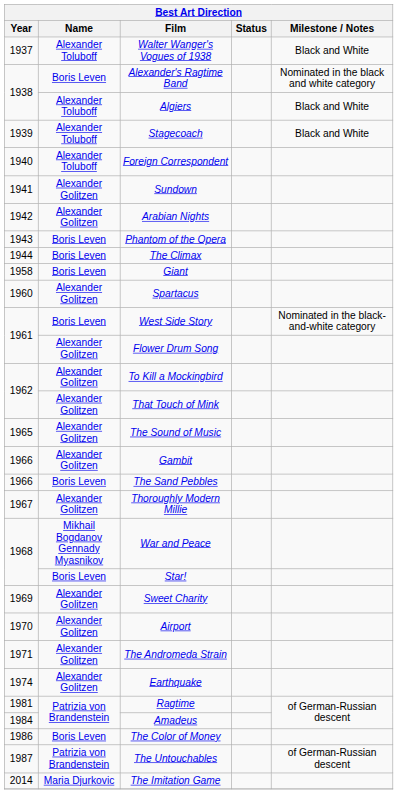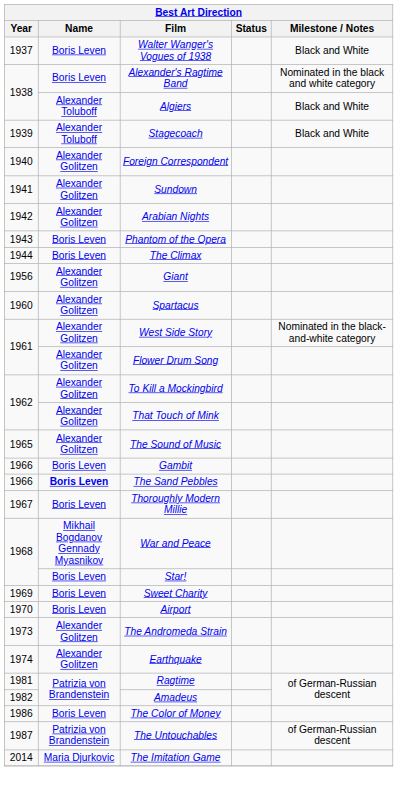 <table class="wikitable" style="text-align: center">
 <tr>
 <th colspan=6 style="text-align:center;"><a href='#'>Best Art Direction</a></th>
 </tr>
 <tr>
 <th style="width:075px;">Year</th>
 <th style="width:200px;">Name</th>
 <th style="width:350px;">Film</th>
 <th style="width:075px;">Status</th>
 <th style="width:500px;">Milestone / Notes</th>
 </tr>
 <tr>
 <td>1937</td>
-<td><a href='#'>Alexander Toluboff</a></td>
+<td><a href='#'>Boris Leven</a></td>
 <td><em><a href='#'>Walter Wanger's Vogues of 1938</a></em></td>
 <td></td>
 <td>Black and White</td>
 </tr>
 <tr>
 <td rowspan=2>1938</td>
 <td><a href='#'>Boris Leven</a></td>
 <td><em><a href='#'>Alexander's Ragtime Band</a></em></td>
 <td></td>
 <td>Nominated in the black and white category</td>
 </tr>
 <tr>
 <td><a href='#'>Alexander Toluboff</a></td>
 <td><a href='#'><em>Algiers</em></a></td>
 <td></td>
 <td>Black and White</td>
 </tr>
 <tr>
 <td>1939</td>
 <td><a href='#'>Alexander Toluboff</a></td>
 <td><em><a href='#'>Stagecoach</a></em></td>
 <td></td>
 <td>Black and White</td>
 </tr>
 <tr>
 <td>1940</td>
-<td><a href='#'>Alexander Toluboff</a></td>
+<td><a href='#'>Alexander Golitzen</a></td>
 <td><a href='#'><em>Foreign Correspondent</em></a></td>
 <td></td>
 <td></td>
 </tr>
 <tr>
 <td>1941</td>
 <td><a href='#'>Alexander Golitzen</a></td>
 <td><a href='#'><em>Sundown</em></a></td>
 <td></td>
 <td></td>
 </tr>
 <tr>
 <td>1942</td>
 <td><a href='#'>Alexander Golitzen</a></td>
 <td><a href='#'><em>Arabian Nights</em></a></td>
 <td></td>
 <td></td>
 </tr>
 <tr>
 <td>1943</td>
 <td><a href='#'>Boris Leven</a></td>
 <td><a href='#'><em>Phantom of the Opera</em></a></td>
 <td></td>
 <td></td>
 </tr>
 <tr>
 <td>1944</td>
 <td><a href='#'>Boris Leven</a></td>
 <td><em><a href='#'>The Climax</a></em></td>
 <td></td>
 <td></td>
 </tr>
 <tr>
-<td>1958</td>
-<td><a href='#'>Boris Leven</a></td>
+<td>1956</td>
+<td><a href='#'>Alexander Golitzen</a></td>
 <td><em><a href='#'>Giant</a></em></td>
 <td></td>
 <td></td>
 </tr>
 <tr>
 <td>1960</td>
 <td><a href='#'>Alexander Golitzen</a></td>
 <td><em><a href='#'>Spartacus</a></em></td>
 <td></td>
 <td></td>
 </tr>
 <tr>
 <td rowspan=2>1961</td>
-<td><a href='#'>Boris Leven</a></td>
+<td><a href='#'>Alexander Golitzen</a></td>
 <td><em><a href='#'>West Side Story</a></em></td>
 <td></td>
 <td>Nominated in the black-and-white category</td>
 </tr>
 <tr>
 <td><a href='#'>Alexander Golitzen</a></td>
 <td><a href='#'><em>Flower Drum Song</em></a></td>
 <td></td>
 <td></td>
 </tr>
 <tr>
 <td rowspan=2>1962</td>
 <td><a href='#'>Alexander Golitzen</a></td>
 <td><a href='#'><em>To Kill a Mockingbird</em></a></td>
 <td></td>
 <td></td>
 </tr>
 <tr>
 <td><a href='#'>Alexander Golitzen</a></td>
 <td><em><a href='#'>That Touch of Mink</a></em></td>
 <td></td>
 <td></td>
 </tr>
 <tr>
 <td>1965</td>
 <td><a href='#'>Alexander Golitzen</a></td>
 <td><em><a href='#'>The Sound of Music</a></em></td>
 <td></td>
 <td></td>
 </tr>
 <tr>
 <td>1966</td>
-<td><a href='#'>Alexander Golitzen</a></td>
+<td><a href='#'>Boris Leven</a></td>
 <td><a href='#'><em>Gambit</em></a></td>
 <td></td>
 <td></td>
 </tr>
 <tr>
 <td>1966</td>
-<td><a href='#'>Boris Leven</a></td>
+<td><strong><a href='#'>Boris Leven</a></strong></td>
 <td><em><a href='#'>The Sand Pebbles</a></em></td>
 <td></td>
 <td></td>
 </tr>
 <tr>
 <td>1967</td>
-<td><a href='#'>Alexander Golitzen</a></td>
+<td><a href='#'>Boris Leven</a></td>
 <td><em><a href='#'>Thoroughly Modern Millie</a></em></td>
 <td></td>
 <td></td>
 </tr>
 <tr>
 <td rowspan=2>1968</td>
 <td><a href='#'>Mikhail Bogdanov</a><br><a href='#'>Gennady Myasnikov</a></td>
 <td><em><a href='#'>War and Peace</a></em></td>
 <td></td>
 <td></td>
 </tr>
 <tr>
 <td><a href='#'>Boris Leven</a></td>
 <td><em><a href='#'>Star!</a></em></td>
 <td></td>
 <td></td>
 </tr>
 <tr>
 <td>1969</td>
-<td><a href='#'>Alexander Golitzen</a></td>
+<td><a href='#'>Boris Leven</a></td>
 <td><em><a href='#'>Sweet Charity</a></em></td>
 <td></td>
 <td></td>
 </tr>
 <tr>
 <td>1970</td>
-<td><a href='#'>Alexander Golitzen</a></td>
+<td><a href='#'>Boris Leven</a></td>
 <td><a href='#'><em>Airport</em></a></td>
 <td></td>
 <td></td>
 </tr>
 <tr>
-<td>1971</td>
+<td>1973</td>
 <td><a href='#'>Alexander Golitzen</a></td>
 <td><em><a href='#'>The Andromeda Strain</a></em></td>
 <td></td>
 <td></td>
 </tr>
 <tr>
 <td>1974</td>
 <td><a href='#'>Alexander Golitzen</a></td>
 <td><a href='#'><em>Earthquake</em></a></td>
 <td></td>
 <td></td>
 </tr>
 <tr>
 <td>1981</td>
 <td rowspan=2><a href='#'>Patrizia von Brandenstein</a></td>
 <td><em><a href='#'>Ragtime</a></em></td>
 <td></td>
 <td rowspan=2>of German-Russian descent</td>
 </tr>
 <tr>
-<td>1984</td>
+<td>1982</td>
 <td><em><a href='#'>Amadeus</a></em></td>
 <td></td>
 </tr>
 <tr>
 <td>1986</td>
 <td><a href='#'>Boris Leven</a></td>
 <td><em><a href='#'>The Color of Money</a></em></td>
 <td></td>
 <td></td>
 </tr>
 <tr>
 <td>1987</td>
 <td><a href='#'>Patrizia von Brandenstein</a></td>
 <td><em><a href='#'>The Untouchables</a></em></td>
 <td></td>
 <td>of German-Russian descent</td>
 </tr>
 <tr>
 <td>2014</td>
 <td><a href='#'>Maria Djurkovic</a></td>
 <td><em><a href='#'>The Imitation Game</a></em></td>
 <td></td>
 <td></td>
 </tr>
 <tr>
 </tr>
 </table>
